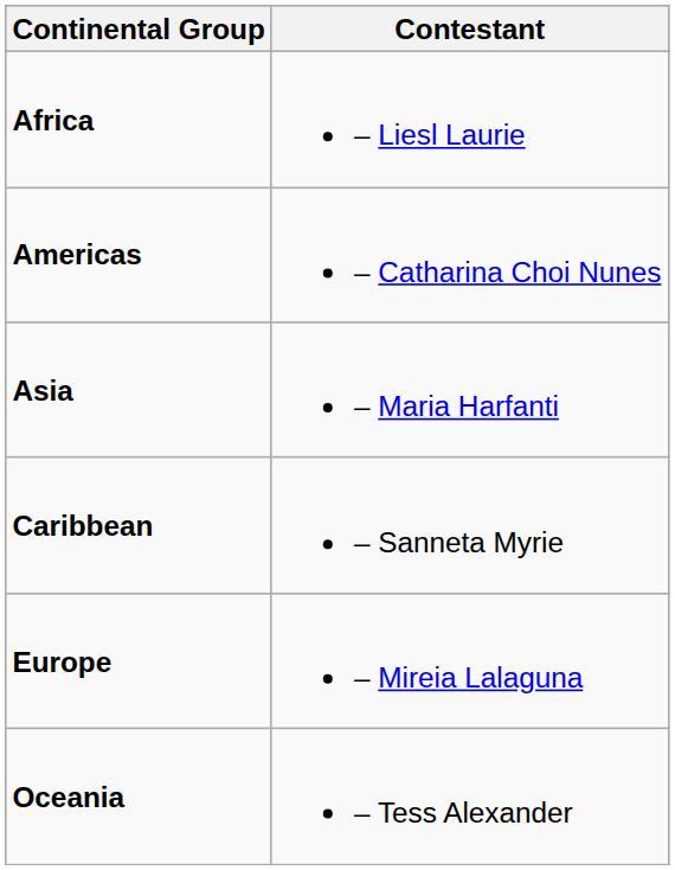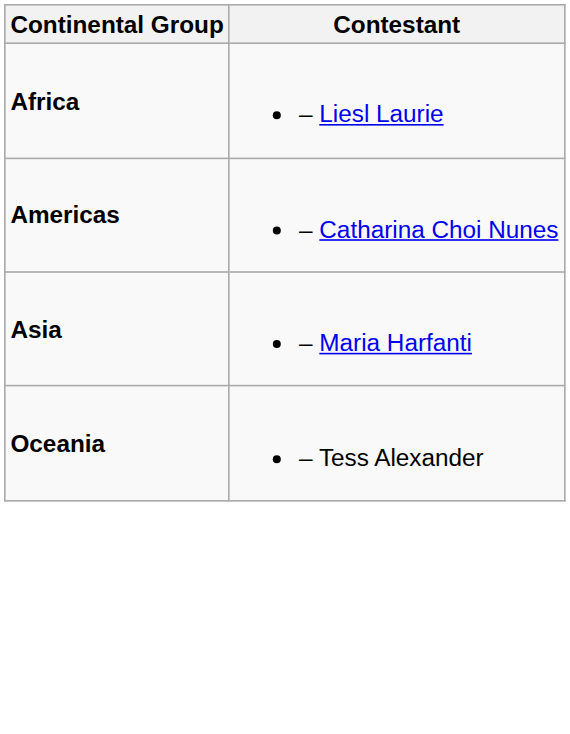 <table class="wikitable sortable" style="font-size:95%;">
 <tr>
 <th>Continental Group</th>
 <th>Contestant</th>
 </tr>
 <tr>
 <td><strong>Africa</strong></td>
 <td><br><ul><li> – <a href='#'>Liesl Laurie</a></li></ul></td>
 </tr>
 <tr>
 <td><strong>Americas</strong></td>
 <td><br><ul><li> – <a href='#'>Catharina Choi Nunes</a></li></ul></td>
 </tr>
 <tr>
 <td><strong>Asia</strong></td>
 <td><br><ul><li> – <a href='#'>Maria Harfanti</a></li></ul></td>
 </tr>
 <tr>
-<td><strong>Caribbean</strong></td>
-<td><br><ul><li> – Sanneta Myrie</li></ul></td>
-</tr>
-<tr>
-<td><strong>Europe</strong></td>
-<td><br><ul><li> – <a href='#'>Mireia Lalaguna</a></li></ul></td>
-</tr>
-<tr>
 <td><strong>Oceania</strong></td>
 <td><br><ul><li> – Tess Alexander</li></ul></td>
 </tr>
 </table>
